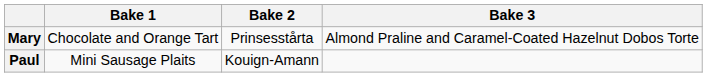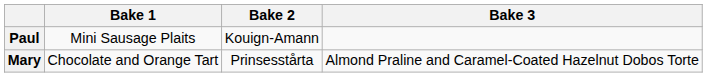 <table class="wikitable" style="text-align:center;">
 <tr>
 <th scope="col"></th>
 <th scope="col">Bake 1</th>
 <th scope="col">Bake 2</th>
 <th scope="col">Bake 3</th>
 </tr>
 <tr>
+<th scope="row">Paul</th>
+<td>Mini Sausage Plaits</td>
+<td>Kouign-Amann</td>
+<td></td>
+</tr>
+<tr>
 <th scope="row">Mary</th>
 <td>Chocolate and Orange Tart</td>
 <td>Prinsesstårta</td>
 <td>Almond Praline and Caramel-Coated Hazelnut Dobos Torte</td>
 </tr>
-<tr>
-<th scope="row">Paul</th>
-<td>Mini Sausage Plaits</td>
-<td>Kouign-Amann</td>
-<td></td>
-</tr>
 </table>
